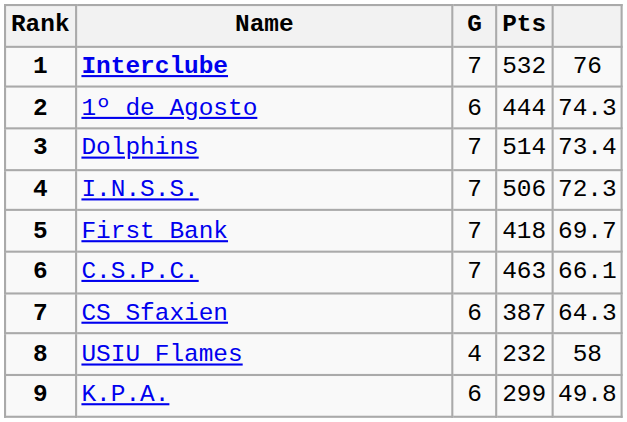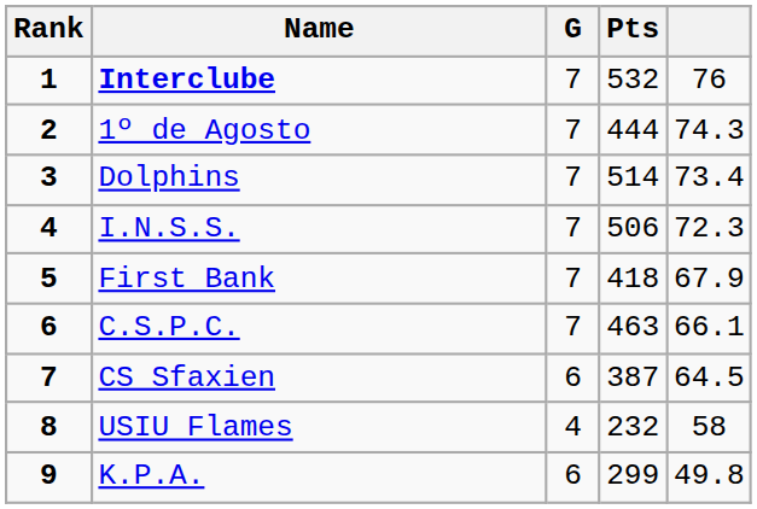 <table class="wikitable" style="text-align:center; font-size:90%;">
 <tr>
 <th width=10px>Rank</th>
 <th width=175px>Name</th>
 <th width=15px>G</th>
 <th width=10px>Pts</th>
 <th width=10px></th>
 </tr>
 <tr>
 <td><strong>1</strong></td>
 <td align=left> <strong><a href='#'>Interclube</a></strong></td>
 <td>7</td>
 <td>532</td>
 <td>76</td>
 </tr>
 <tr>
 <td><strong>2</strong></td>
 <td align=left> <a href='#'>1º de Agosto</a></td>
-<td>6</td>
+<td>7</td>
 <td>444</td>
 <td>74.3</td>
 </tr>
 <tr>
 <td><strong>3</strong></td>
 <td align=left> <a href='#'>Dolphins</a></td>
 <td>7</td>
 <td>514</td>
 <td>73.4</td>
 </tr>
 <tr>
 <td><strong>4</strong></td>
 <td align=left> <a href='#'>I.N.S.S.</a></td>
 <td>7</td>
 <td>506</td>
 <td>72.3</td>
 </tr>
 <tr>
 <td><strong>5</strong></td>
 <td align=left> <a href='#'>First Bank</a></td>
 <td>7</td>
 <td>418</td>
-<td>69.7</td>
+<td>67.9</td>
 </tr>
 <tr>
 <td><strong>6</strong></td>
 <td align=left> <a href='#'>C.S.P.C.</a></td>
 <td>7</td>
 <td>463</td>
 <td>66.1</td>
 </tr>
 <tr>
 <td><strong>7</strong></td>
 <td align=left> <a href='#'>CS Sfaxien</a></td>
 <td>6</td>
 <td>387</td>
-<td>64.3</td>
+<td>64.5</td>
 </tr>
 <tr>
 <td><strong>8</strong></td>
 <td align=left> <a href='#'>USIU Flames</a></td>
 <td>4</td>
 <td>232</td>
 <td>58</td>
 </tr>
 <tr>
 <td><strong>9</strong></td>
 <td align=left> <a href='#'>K.P.A.</a></td>
 <td>6</td>
 <td>299</td>
 <td>49.8</td>
 </tr>
 </table>
